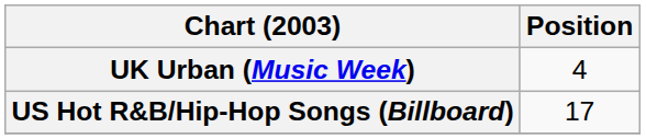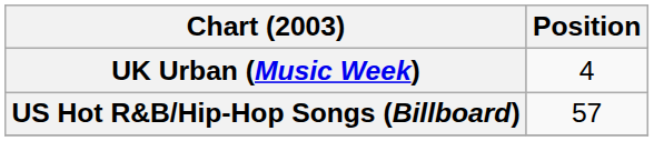 <table class="wikitable sortable plainrowheaders">
 <tr>
 <th scope="col">Chart (2003)</th>
 <th scope="col">Position</th>
 </tr>
 <tr>
 <th scope="row">UK Urban (<em><a href='#'>Music Week</a></em>)</th>
 <td style="text-align:center;">4</td>
 </tr>
 <tr>
 <th scope="row">US Hot R&B/Hip-Hop Songs (<em>Billboard</em>)</th>
-<td style="text-align:center;">17</td>
+<td style="text-align:center;">57</td>
 </tr>
 <tr>
 </tr>
 </table>
